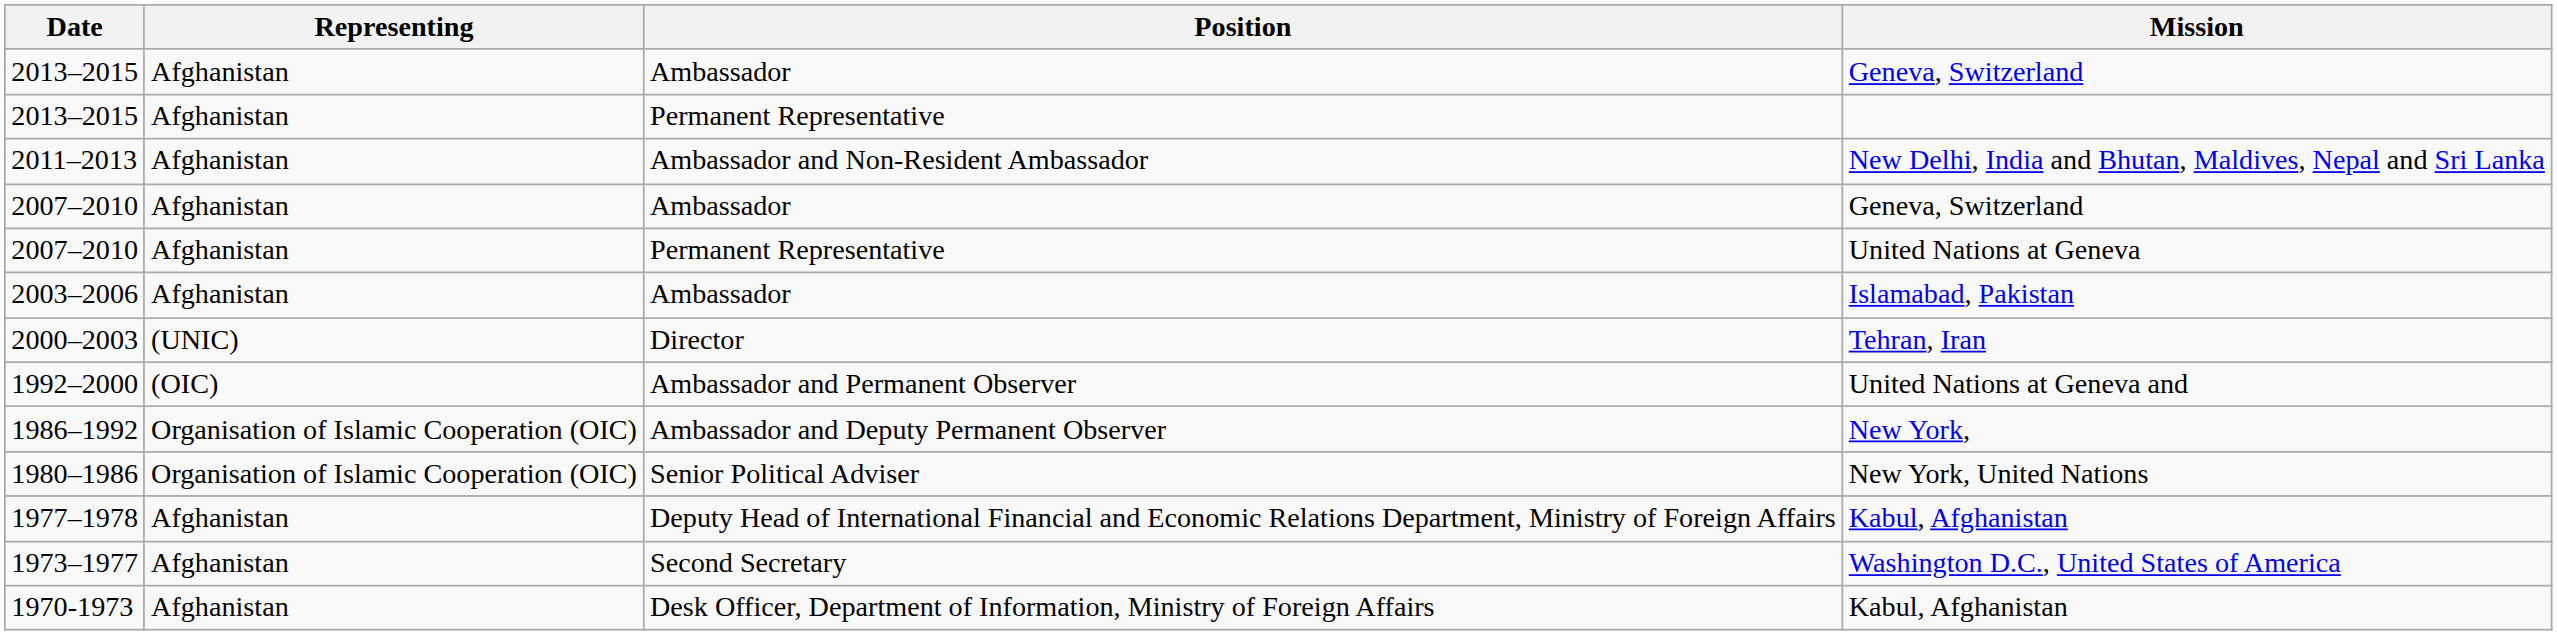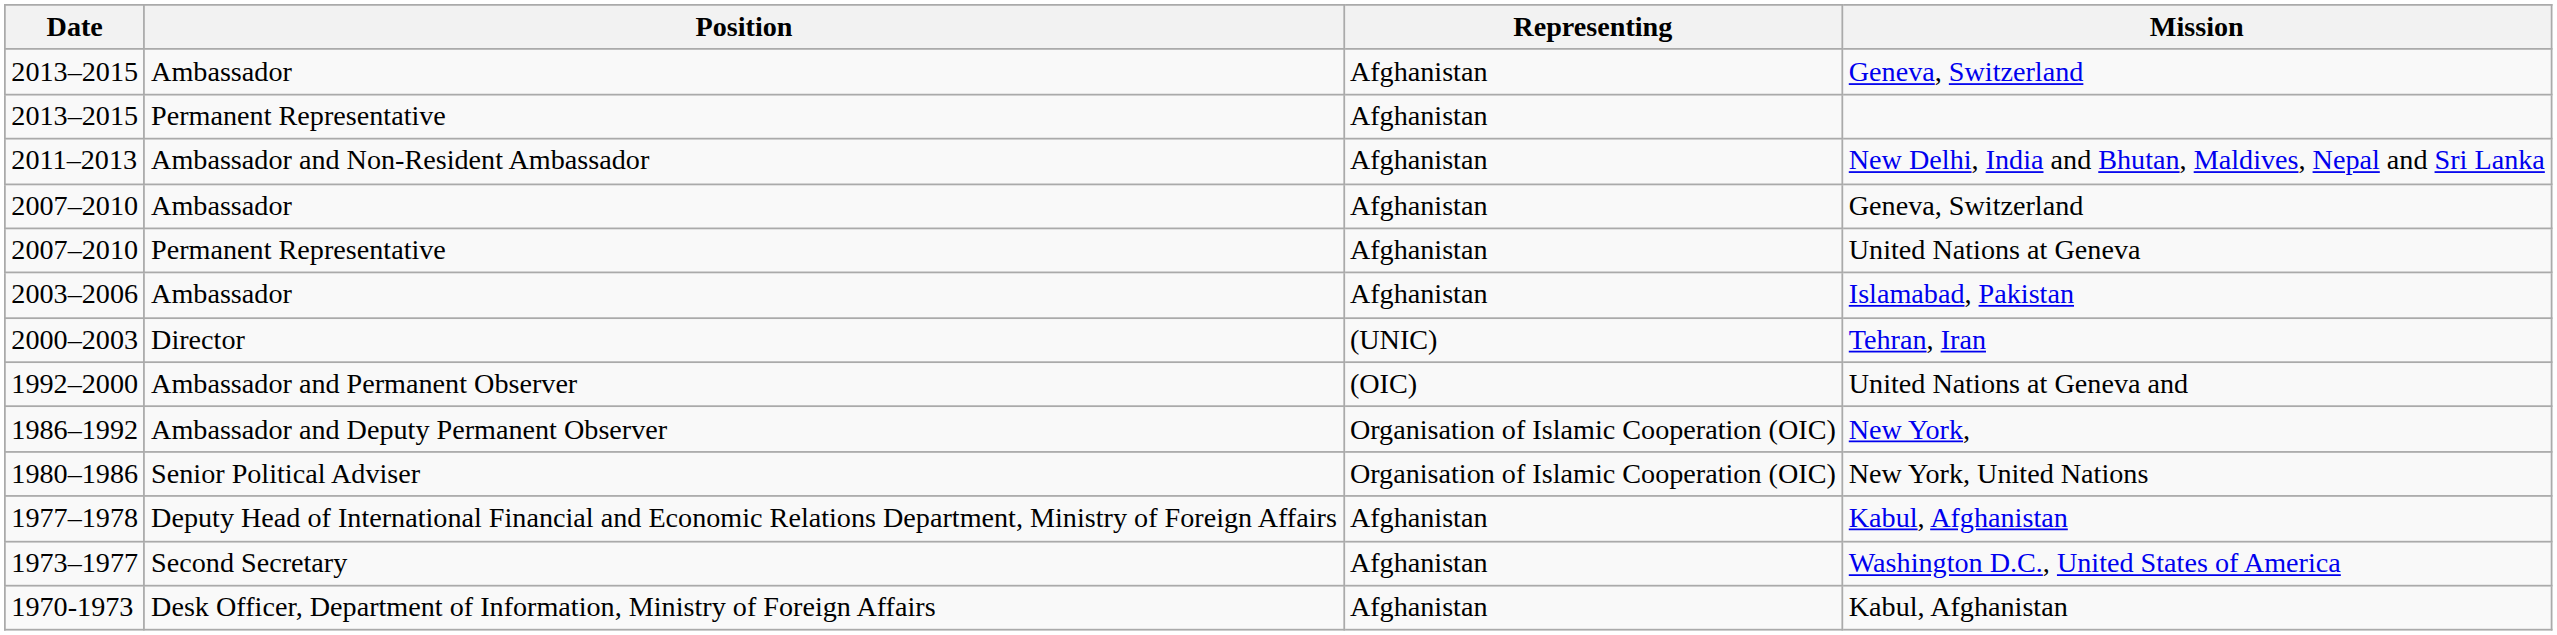 <table class="wikitable">
 <tr>
 <th>Date</th>
+<th>Position</th>
 <th>Representing</th>
-<th>Position</th>
 <th>Mission</th>
 </tr>
 <tr>
 <td>2013–2015</td>
+<td>Ambassador</td>
 <td>Afghanistan</td>
-<td>Ambassador</td>
 <td><a href='#'>Geneva</a>, <a href='#'>Switzerland</a></td>
 </tr>
 <tr>
 <td>2013–2015</td>
+<td>Permanent Representative</td>
 <td>Afghanistan</td>
-<td>Permanent Representative</td>
 <td></td>
 </tr>
 <tr>
 <td>2011–2013</td>
+<td>Ambassador and Non-Resident Ambassador</td>
 <td>Afghanistan</td>
-<td>Ambassador and Non-Resident Ambassador</td>
 <td><a href='#'>New Delhi</a>, <a href='#'>India</a> and <a href='#'>Bhutan</a>, <a href='#'>Maldives</a>, <a href='#'>Nepal</a> and <a href='#'>Sri Lanka</a></td>
 </tr>
 <tr>
 <td>2007–2010</td>
+<td>Ambassador</td>
 <td>Afghanistan</td>
-<td>Ambassador</td>
 <td>Geneva, Switzerland</td>
 </tr>
 <tr>
 <td>2007–2010</td>
+<td>Permanent Representative</td>
 <td>Afghanistan</td>
-<td>Permanent Representative</td>
 <td>United Nations at Geneva</td>
 </tr>
 <tr>
 <td>2003–2006</td>
+<td>Ambassador</td>
 <td>Afghanistan</td>
-<td>Ambassador</td>
 <td><a href='#'>Islamabad</a>, <a href='#'>Pakistan</a></td>
 </tr>
 <tr>
 <td>2000–2003</td>
+<td>Director</td>
 <td> (UNIC)</td>
-<td>Director</td>
 <td><a href='#'>Tehran</a>, <a href='#'>Iran</a></td>
 </tr>
 <tr>
 <td>1992–2000</td>
+<td>Ambassador and Permanent Observer</td>
 <td> (OIC)</td>
-<td>Ambassador and Permanent Observer</td>
 <td>United Nations at Geneva and </td>
 </tr>
 <tr>
 <td>1986–1992</td>
+<td>Ambassador and Deputy Permanent Observer</td>
 <td>Organisation of Islamic Cooperation (OIC)</td>
-<td>Ambassador and Deputy Permanent Observer</td>
 <td><a href='#'>New York</a>, </td>
 </tr>
 <tr>
 <td>1980–1986</td>
+<td>Senior Political Adviser</td>
 <td>Organisation of Islamic Cooperation (OIC)</td>
-<td>Senior Political Adviser</td>
 <td>New York, United Nations</td>
 </tr>
 <tr>
 <td>1977–1978</td>
+<td>Deputy Head of International Financial and Economic Relations Department, Ministry of Foreign Affairs</td>
 <td>Afghanistan</td>
-<td>Deputy Head of International Financial and Economic Relations Department, Ministry of Foreign Affairs</td>
 <td><a href='#'>Kabul</a>, <a href='#'>Afghanistan</a></td>
 </tr>
 <tr>
 <td>1973–1977</td>
+<td>Second Secretary</td>
 <td>Afghanistan</td>
-<td>Second Secretary</td>
 <td><a href='#'>Washington D.C.</a>, <a href='#'>United States of America</a></td>
 </tr>
 <tr>
 <td>1970-1973</td>
+<td>Desk Officer, Department of Information, Ministry of Foreign Affairs</td>
 <td>Afghanistan</td>
-<td>Desk Officer, Department of Information, Ministry of Foreign Affairs</td>
 <td>Kabul, Afghanistan</td>
 </tr>
 </table>
